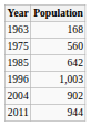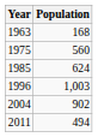 <table class="wikitable" style="line-height:1.1em;">
 <tr>
 <th>Year</th>
 <th>Population</th>
 </tr>
 <tr align="right">
 <td>1963</td>
 <td>168</td>
 </tr>
 <tr align="right">
 <td>1975</td>
 <td>560</td>
 </tr>
 <tr align="right">
 <td>1985</td>
-<td>642</td>
+<td>624</td>
 </tr>
 <tr align="right">
 <td>1996</td>
 <td>1,003</td>
 </tr>
 <tr align="right">
 <td>2004</td>
 <td>902</td>
 </tr>
 <tr align="right">
 <td>2011</td>
-<td>944</td>
+<td>494</td>
 </tr>
 </table>
